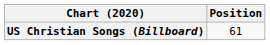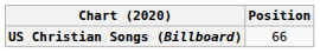 <table class="wikitable sortable plainrowheaders" style="text-align:center">
 <tr>
 <th scope="col">Chart (2020)</th>
 <th scope="col">Position</th>
 </tr>
 <tr>
 <th scope="row">US Christian Songs (<em>Billboard</em>)</th>
-<td>61</td>
+<td>66</td>
 </tr>
 </table>
